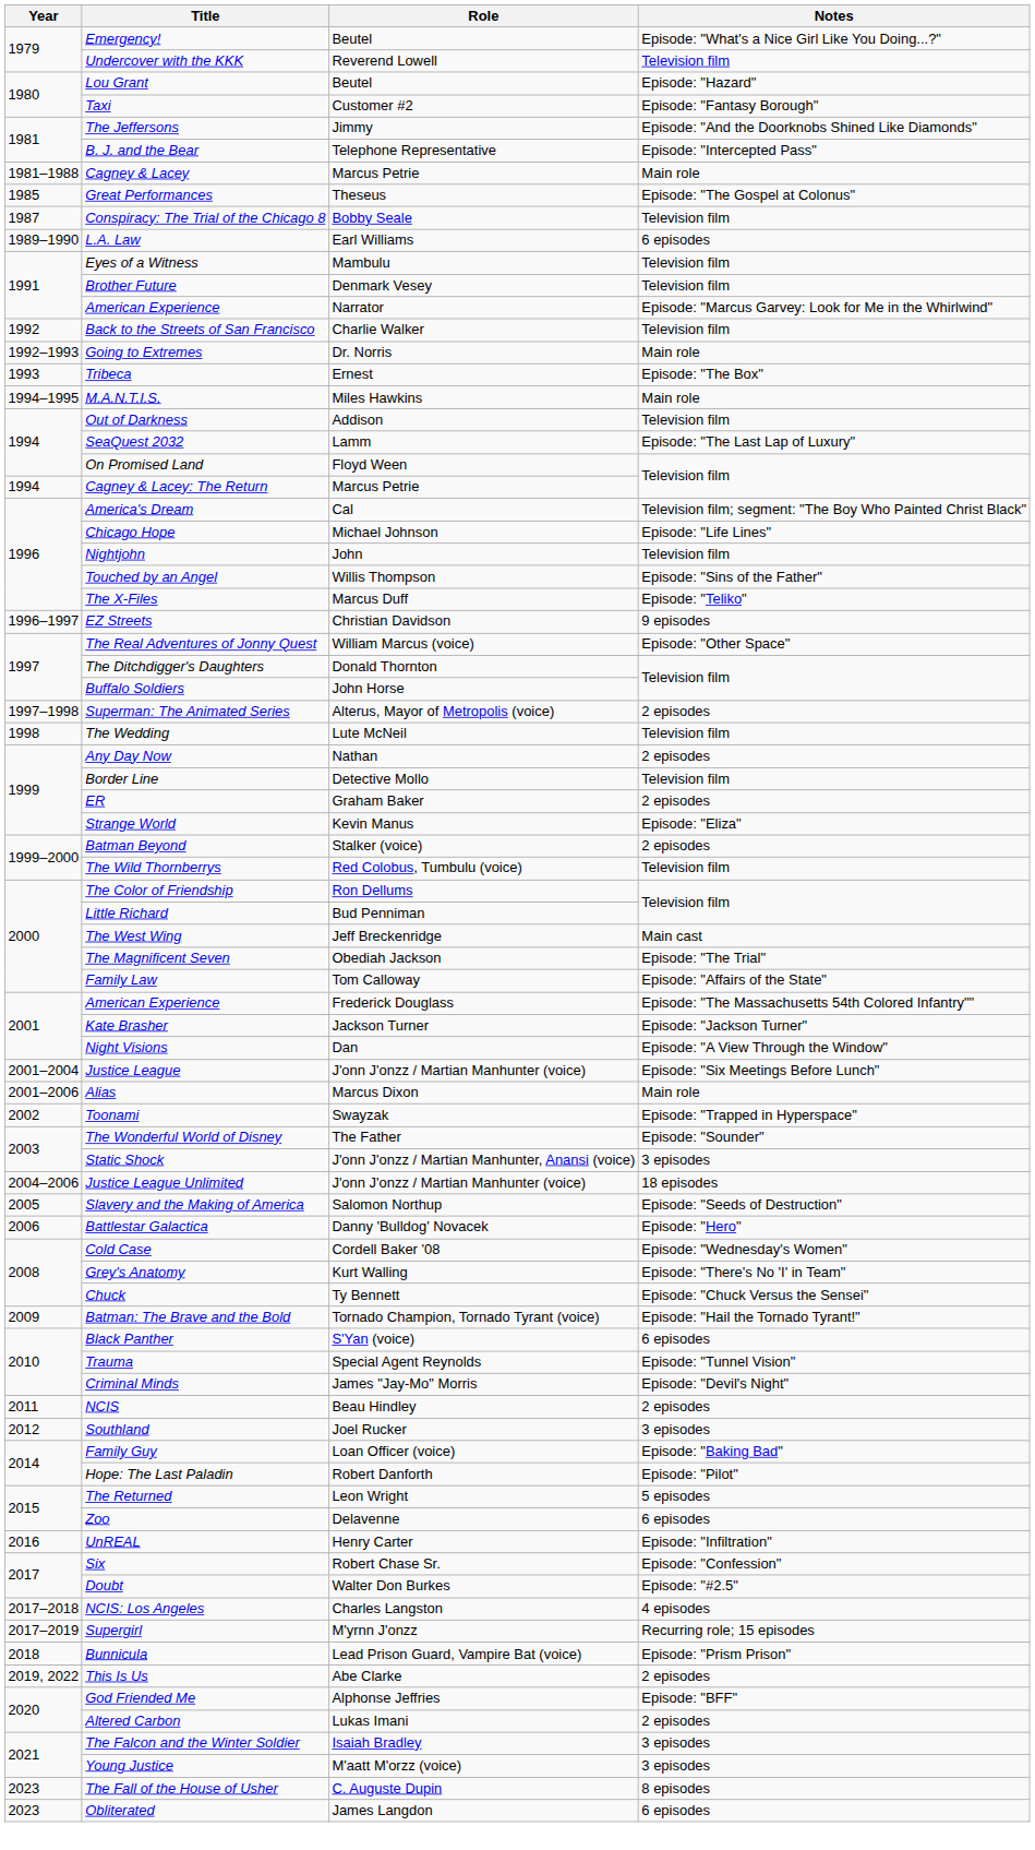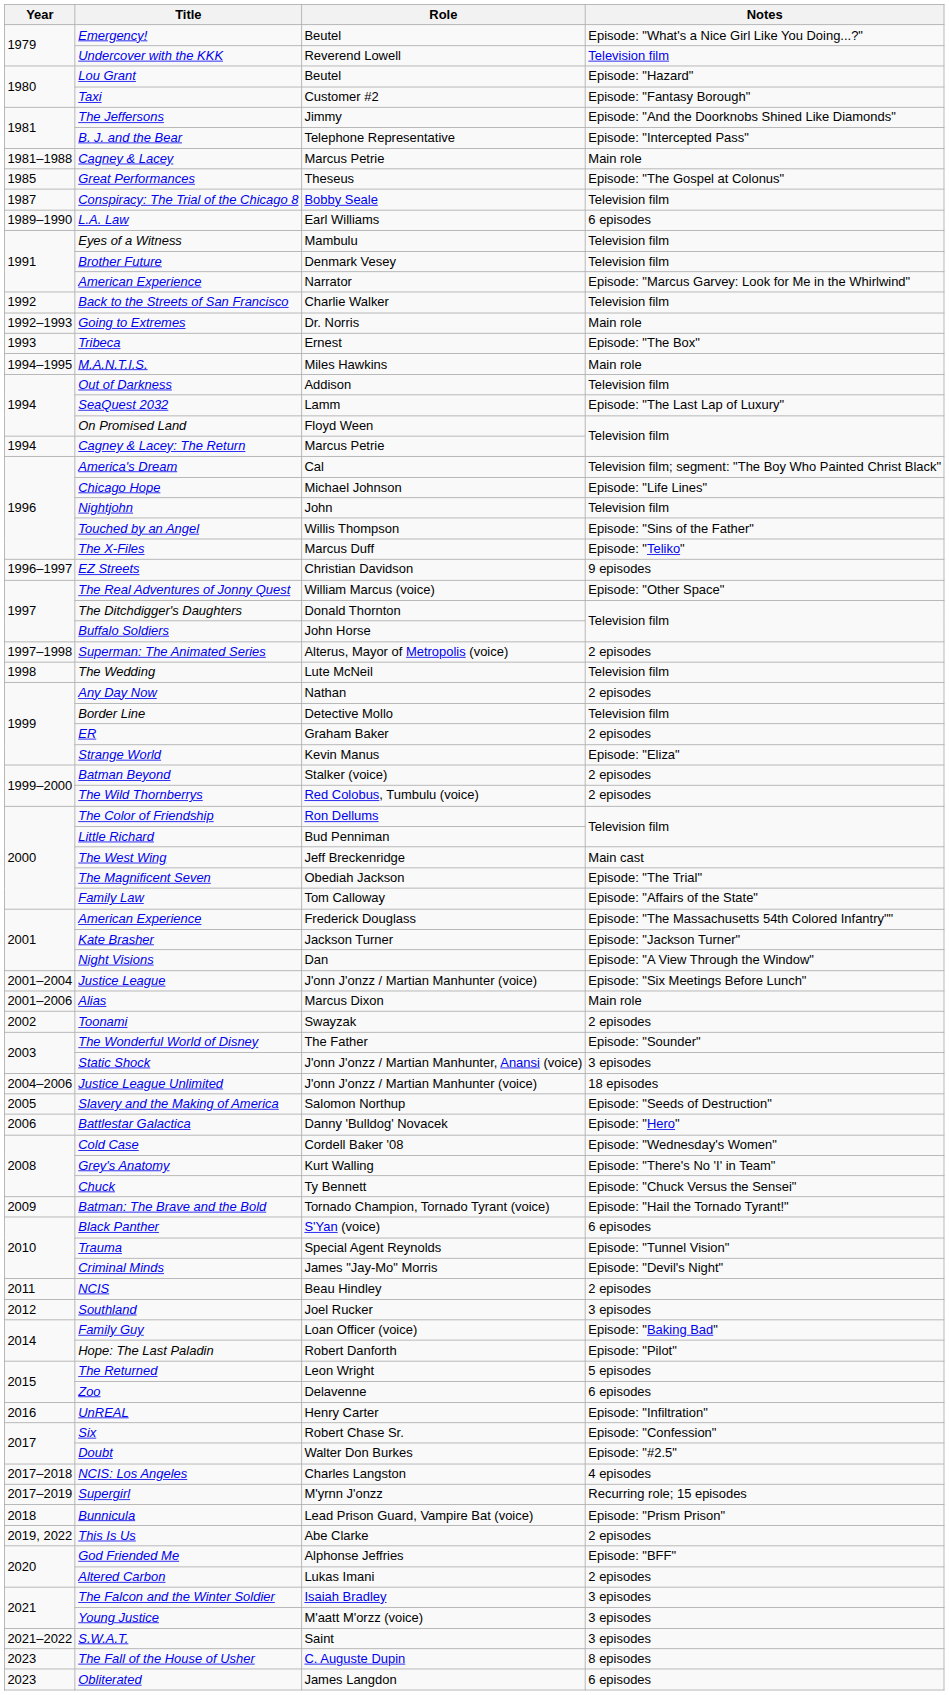 <table class="wikitable plainrowheaders sortable">
 <tr>
 <th scope="col">Year</th>
 <th scope="col">Title</th>
 <th scope="col">Role</th>
 <th scope="col" class="unsortable">Notes</th>
 </tr>
 <tr 1979 "Roots the Next Generation" (one of the military characters that was hanged)>
 <td rowspan="2">1979</td>
 <td><em><a href='#'>Emergency!</a></em></td>
 <td>Beutel</td>
 <td>Episode: "What's a Nice Girl Like You Doing...?"</td>
 </tr>
 <tr>
 <td><em><a href='#'>Undercover with the KKK</a></em></td>
 <td>Reverend Lowell</td>
 <td><a href='#'>Television film</a></td>
 </tr>
 <tr>
 <td rowspan="2">1980</td>
 <td><a href='#'><em>Lou Grant</em></a></td>
 <td>Beutel</td>
 <td>Episode: "Hazard"</td>
 </tr>
 <tr>
 <td><a href='#'><em>Taxi</em></a></td>
 <td>Customer #2</td>
 <td>Episode: "Fantasy Borough"</td>
 </tr>
 <tr>
 <td rowspan="2">1981</td>
 <td><em><a href='#'>The Jeffersons</a></em></td>
 <td>Jimmy</td>
 <td>Episode: "And the Doorknobs Shined Like Diamonds"</td>
 </tr>
 <tr>
 <td><em><a href='#'>B. J. and the Bear</a></em></td>
 <td>Telephone Representative</td>
 <td>Episode: "Intercepted Pass"</td>
 </tr>
 <tr>
 <td>1981–1988</td>
 <td><em><a href='#'>Cagney & Lacey</a></em></td>
 <td>Marcus Petrie</td>
 <td>Main role</td>
 </tr>
 <tr>
 <td>1985</td>
 <td><em><a href='#'>Great Performances</a></em></td>
 <td>Theseus</td>
 <td>Episode: "The Gospel at Colonus"</td>
 </tr>
 <tr>
 <td>1987</td>
 <td><em><a href='#'>Conspiracy: The Trial of the Chicago 8</a></em></td>
 <td><a href='#'>Bobby Seale</a></td>
 <td>Television film</td>
 </tr>
 <tr>
 <td>1989–1990</td>
 <td><em><a href='#'>L.A. Law</a></em></td>
 <td>Earl Williams</td>
 <td>6 episodes</td>
 </tr>
 <tr>
 <td rowspan="3">1991</td>
 <td><em>Eyes of a Witness</em></td>
 <td>Mambulu</td>
 <td>Television film</td>
 </tr>
 <tr>
 <td><em><a href='#'>Brother Future</a></em></td>
 <td>Denmark Vesey</td>
 <td>Television film</td>
 </tr>
 <tr>
 <td><em><a href='#'>American Experience</a></em></td>
 <td>Narrator</td>
 <td>Episode: "Marcus Garvey: Look for Me in the Whirlwind"</td>
 </tr>
 <tr>
 <td>1992</td>
 <td><em><a href='#'>Back to the Streets of San Francisco</a></em></td>
 <td>Charlie Walker</td>
 <td>Television film</td>
 </tr>
 <tr>
 <td>1992–1993</td>
 <td><a href='#'><em>Going to Extremes</em></a></td>
 <td>Dr. Norris</td>
 <td>Main role</td>
 </tr>
 <tr>
 <td>1993</td>
 <td><a href='#'><em>Tribeca</em></a></td>
 <td>Ernest</td>
 <td>Episode: "The Box"</td>
 </tr>
 <tr>
 <td>1994–1995</td>
 <td><em><a href='#'>M.A.N.T.I.S.</a></em></td>
 <td>Miles Hawkins</td>
 <td>Main role</td>
 </tr>
 <tr>
 <td rowspan="3">1994</td>
 <td><em><a href='#'>Out of Darkness</a></em></td>
 <td>Addison</td>
 <td>Television film</td>
 </tr>
 <tr>
 <td><em><a href='#'>SeaQuest 2032</a></em></td>
 <td>Lamm</td>
 <td>Episode: "The Last Lap of Luxury"</td>
 </tr>
 <tr>
 <td><em>On Promised Land</em></td>
 <td>Floyd Ween</td>
 <td rowspan="2">Television film</td>
 </tr>
 <tr>
 <td>1994</td>
 <td><em><a href='#'>Cagney & Lacey: The Return</a></em></td>
 <td>Marcus Petrie</td>
 </tr>
 <tr>
 <td rowspan="5">1996</td>
 <td><em><a href='#'>America's Dream</a></em></td>
 <td>Cal</td>
 <td>Television film; segment: "The Boy Who Painted Christ Black"</td>
 </tr>
 <tr>
 <td><em><a href='#'>Chicago Hope</a></em></td>
 <td>Michael Johnson</td>
 <td>Episode: "Life Lines"</td>
 </tr>
 <tr>
 <td><a href='#'><em>Nightjohn</em></a></td>
 <td>John</td>
 <td>Television film</td>
 </tr>
 <tr>
 <td><em><a href='#'>Touched by an Angel</a></em></td>
 <td>Willis Thompson</td>
 <td>Episode: "Sins of the Father"</td>
 </tr>
 <tr>
 <td><em><a href='#'>The X-Files</a></em></td>
 <td>Marcus Duff</td>
 <td>Episode: "<a href='#'>Teliko</a>"</td>
 </tr>
 <tr>
 <td>1996–1997</td>
 <td><em><a href='#'>EZ Streets</a></em></td>
 <td>Christian Davidson</td>
 <td>9 episodes</td>
 </tr>
 <tr>
 <td rowspan="3">1997</td>
 <td><em><a href='#'>The Real Adventures of Jonny Quest</a></em></td>
 <td>William Marcus (voice)</td>
 <td>Episode: "Other Space"</td>
 </tr>
 <tr>
 <td><em>The Ditchdigger's Daughters</em></td>
 <td>Donald Thornton</td>
 <td rowspan="2">Television film</td>
 </tr>
 <tr>
 <td><a href='#'><em>Buffalo Soldiers</em></a></td>
 <td>John Horse</td>
 </tr>
 <tr>
 <td>1997–1998</td>
 <td><em><a href='#'>Superman: The Animated Series</a></em></td>
 <td>Alterus, Mayor of <a href='#'>Metropolis</a> (voice)</td>
 <td>2 episodes</td>
 </tr>
 <tr>
 <td>1998</td>
 <td><em>The Wedding</em></td>
 <td>Lute McNeil</td>
 <td>Television film</td>
 </tr>
 <tr>
 <td rowspan="4">1999</td>
 <td><a href='#'><em>Any Day Now</em></a></td>
 <td>Nathan</td>
 <td>2 episodes</td>
 </tr>
 <tr>
 <td><em>Border Line</em></td>
 <td>Detective Mollo</td>
 <td>Television film</td>
 </tr>
 <tr>
 <td><a href='#'><em>ER</em></a></td>
 <td>Graham Baker</td>
 <td>2 episodes</td>
 </tr>
 <tr>
 <td><a href='#'><em>Strange World</em></a></td>
 <td>Kevin Manus</td>
 <td>Episode: "Eliza"</td>
 </tr>
 <tr>
 <td rowspan="2">1999–2000</td>
 <td><em><a href='#'>Batman Beyond</a></em></td>
 <td>Stalker (voice)</td>
 <td>2 episodes</td>
 </tr>
 <tr>
 <td><em><a href='#'>The Wild Thornberrys</a></em></td>
 <td><a href='#'>Red Colobus</a>, Tumbulu (voice)</td>
-<td>Television film</td>
+<td>2 episodes</td>
 </tr>
 <tr>
 <td rowspan="5">2000</td>
 <td><em><a href='#'>The Color of Friendship</a></em></td>
 <td><a href='#'>Ron Dellums</a></td>
 <td rowspan="2">Television film</td>
 </tr>
 <tr>
 <td><a href='#'><em>Little Richard</em></a></td>
 <td>Bud Penniman</td>
 </tr>
 <tr>
 <td><em><a href='#'>The West Wing</a></em></td>
 <td>Jeff Breckenridge</td>
 <td>Main cast</td>
 </tr>
 <tr>
 <td><a href='#'><em>The Magnificent Seven</em></a></td>
 <td>Obediah Jackson</td>
 <td>Episode: "The Trial"</td>
 </tr>
 <tr>
 <td><a href='#'><em>Family Law</em></a></td>
 <td>Tom Calloway</td>
 <td>Episode: "Affairs of the State"</td>
 </tr>
 <tr>
 <td rowspan="3">2001</td>
 <td><em><a href='#'>American Experience</a></em></td>
 <td>Frederick Douglass</td>
 <td>Episode: "The Massachusetts 54th Colored Infantry""</td>
 </tr>
 <tr>
 <td><em><a href='#'>Kate Brasher</a></em></td>
 <td>Jackson Turner</td>
 <td>Episode: "Jackson Turner"</td>
 </tr>
 <tr>
 <td><a href='#'><em>Night Visions</em></a></td>
 <td>Dan</td>
 <td>Episode: "A View Through the Window"</td>
 </tr>
 <tr>
 <td>2001–2004</td>
 <td><a href='#'><em>Justice League</em></a></td>
 <td>J'onn J'onzz / Martian Manhunter (voice)</td>
 <td>Episode: "Six Meetings Before Lunch"</td>
 </tr>
 <tr>
 <td>2001–2006</td>
 <td><a href='#'><em>Alias</em></a></td>
 <td>Marcus Dixon</td>
 <td>Main role</td>
 </tr>
 <tr>
 <td>2002</td>
 <td><em><a href='#'>Toonami</a></em></td>
 <td>Swayzak</td>
-<td>Episode: "Trapped in Hyperspace"</td>
+<td>2 episodes</td>
 </tr>
 <tr>
 <td rowspan="2">2003</td>
 <td><em><a href='#'>The Wonderful World of Disney</a></em></td>
 <td>The Father</td>
 <td>Episode: "Sounder"</td>
 </tr>
 <tr>
 <td><em><a href='#'>Static Shock</a></em></td>
 <td>J'onn J'onzz / Martian Manhunter, <a href='#'>Anansi</a> (voice)</td>
 <td>3 episodes</td>
 </tr>
 <tr>
 <td>2004–2006</td>
 <td><em><a href='#'>Justice League Unlimited</a></em></td>
 <td>J'onn J'onzz / Martian Manhunter (voice)</td>
 <td>18 episodes</td>
 </tr>
 <tr>
 <td>2005</td>
 <td><em><a href='#'>Slavery and the Making of America</a></em></td>
 <td>Salomon Northup</td>
 <td>Episode: "Seeds of Destruction"</td>
 </tr>
 <tr>
 <td>2006</td>
 <td><a href='#'><em>Battlestar Galactica</em></a></td>
 <td>Danny 'Bulldog' Novacek</td>
 <td>Episode: "<a href='#'>Hero</a>"</td>
 </tr>
 <tr>
 <td rowspan="3">2008</td>
 <td><em><a href='#'>Cold Case</a></em></td>
 <td>Cordell Baker '08</td>
 <td>Episode: "Wednesday's Women"</td>
 </tr>
 <tr>
 <td><em><a href='#'>Grey's Anatomy</a></em></td>
 <td>Kurt Walling</td>
 <td>Episode: "There's No 'I' in Team"</td>
 </tr>
 <tr>
 <td><a href='#'><em>Chuck</em></a></td>
 <td>Ty Bennett</td>
 <td>Episode: "Chuck Versus the Sensei"</td>
 </tr>
 <tr>
 <td>2009</td>
 <td><em><a href='#'>Batman: The Brave and the Bold</a></em></td>
 <td>Tornado Champion, Tornado Tyrant (voice)</td>
 <td>Episode: "Hail the Tornado Tyrant!"</td>
 </tr>
 <tr>
 <td rowspan="3">2010</td>
 <td><a href='#'><em>Black Panther</em></a></td>
 <td><a href='#'>S'Yan</a> (voice)</td>
 <td>6 episodes</td>
 </tr>
 <tr>
 <td><a href='#'><em>Trauma</em></a></td>
 <td>Special Agent Reynolds</td>
 <td>Episode: "Tunnel Vision"</td>
 </tr>
 <tr>
 <td><em><a href='#'>Criminal Minds</a></em></td>
 <td>James "Jay-Mo" Morris</td>
 <td>Episode: "Devil's Night"</td>
 </tr>
 <tr>
 <td>2011</td>
 <td><a href='#'><em>NCIS</em></a></td>
 <td>Beau Hindley</td>
 <td>2 episodes</td>
 </tr>
 <tr>
 <td>2012</td>
 <td><a href='#'><em>Southland</em></a></td>
 <td>Joel Rucker</td>
 <td>3 episodes</td>
 </tr>
 <tr>
 <td rowspan="2">2014</td>
 <td><em><a href='#'>Family Guy</a></em></td>
 <td>Loan Officer (voice)</td>
 <td>Episode: "<a href='#'>Baking Bad</a>"</td>
 </tr>
 <tr>
 <td><em>Hope: The Last Paladin</em></td>
 <td>Robert Danforth</td>
 <td>Episode: "Pilot"</td>
 </tr>
 <tr>
 <td rowspan="2">2015</td>
 <td><a href='#'><em>The Returned</em></a></td>
 <td>Leon Wright</td>
 <td>5 episodes</td>
 </tr>
 <tr>
 <td><a href='#'><em>Zoo</em></a></td>
 <td>Delavenne</td>
 <td>6 episodes</td>
 </tr>
 <tr>
 <td>2016</td>
 <td><a href='#'><em>UnREAL</em></a></td>
 <td>Henry Carter</td>
 <td>Episode: "Infiltration"</td>
 </tr>
 <tr>
 <td rowspan="2">2017</td>
 <td><a href='#'><em>Six</em></a></td>
 <td>Robert Chase Sr.</td>
 <td>Episode: "Confession"</td>
 </tr>
 <tr>
 <td><a href='#'><em>Doubt</em></a></td>
 <td>Walter Don Burkes</td>
 <td>Episode: "#2.5"</td>
 </tr>
 <tr>
 <td>2017–2018</td>
 <td><em><a href='#'>NCIS: Los Angeles</a></em></td>
 <td>Charles Langston</td>
 <td>4 episodes</td>
 </tr>
 <tr>
 <td>2017–2019</td>
 <td><a href='#'><em>Supergirl</em></a></td>
 <td>M'yrnn J'onzz</td>
 <td>Recurring role; 15 episodes</td>
 </tr>
 <tr>
 <td>2018</td>
 <td><em><a href='#'>Bunnicula</a></em></td>
 <td>Lead Prison Guard, Vampire Bat (voice)</td>
 <td>Episode: "Prism Prison"</td>
 </tr>
 <tr>
 <td>2019, 2022</td>
 <td><em><a href='#'>This Is Us</a></em></td>
 <td>Abe Clarke</td>
 <td>2 episodes</td>
 </tr>
 <tr>
 <td rowspan="2">2020</td>
 <td><em><a href='#'>God Friended Me</a></em></td>
 <td>Alphonse Jeffries</td>
 <td>Episode: "BFF"</td>
 </tr>
 <tr>
 <td><a href='#'><em>Altered Carbon</em></a></td>
 <td>Lukas Imani</td>
 <td>2 episodes</td>
 </tr>
 <tr>
 <td rowspan="2">2021</td>
 <td><em><a href='#'>The Falcon and the Winter Soldier</a></em></td>
 <td><a href='#'>Isaiah Bradley</a></td>
 <td>3 episodes</td>
 </tr>
 <tr>
 <td><a href='#'><em>Young Justice</em></a></td>
 <td>M'aatt M'orzz (voice)</td>
 <td>3 episodes</td>
 </tr>
 <tr>
+<td>2021–2022</td>
+<td><a href='#'><em>S.W.A.T.</em></a></td>
+<td>Saint</td>
+<td>3 episodes</td>
+</tr>
+<tr>
 <td>2023</td>
 <td><em><a href='#'>The Fall of the House of Usher</a></em></td>
 <td><a href='#'>C. Auguste Dupin</a></td>
 <td>8 episodes</td>
 </tr>
 <tr>
 <td>2023</td>
 <td><em><a href='#'>Obliterated</a></em></td>
 <td>James Langdon</td>
 <td>6 episodes</td>
 </tr>
 </table>
